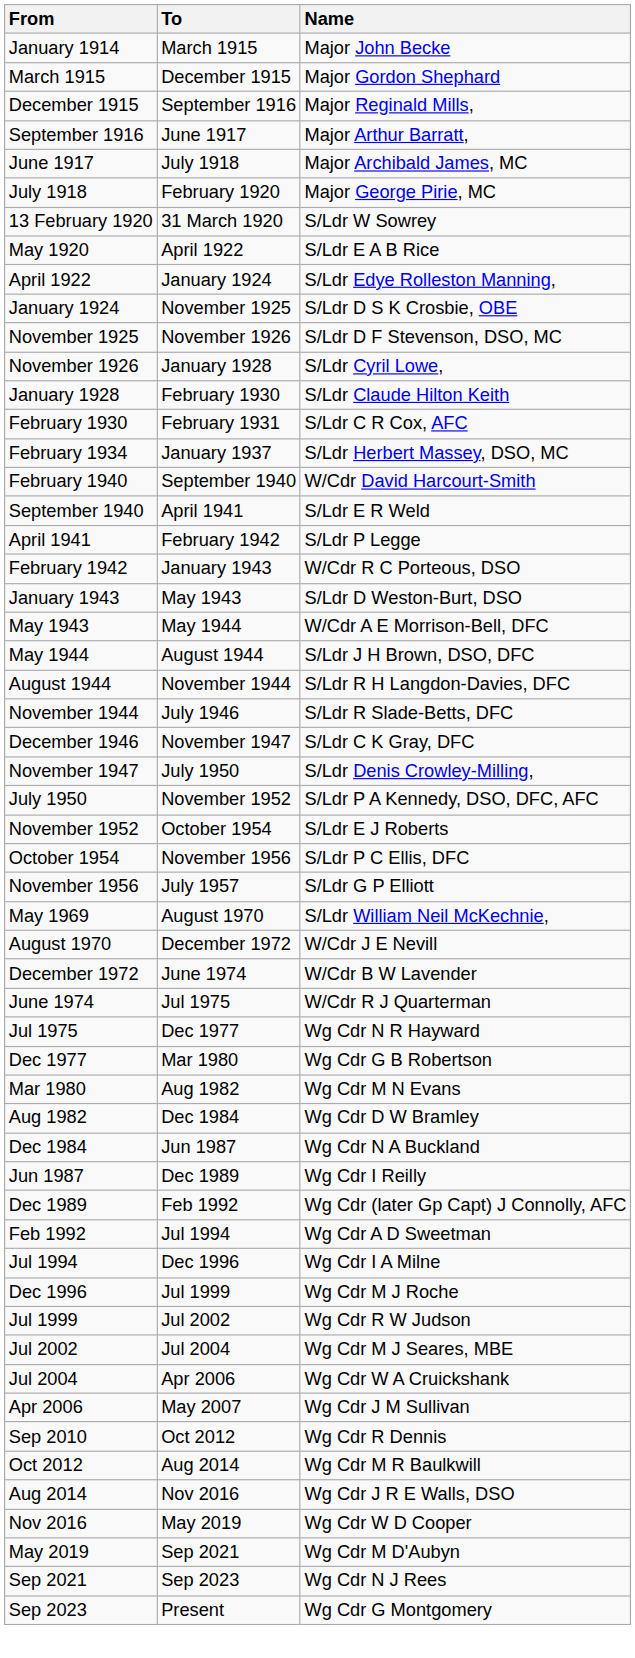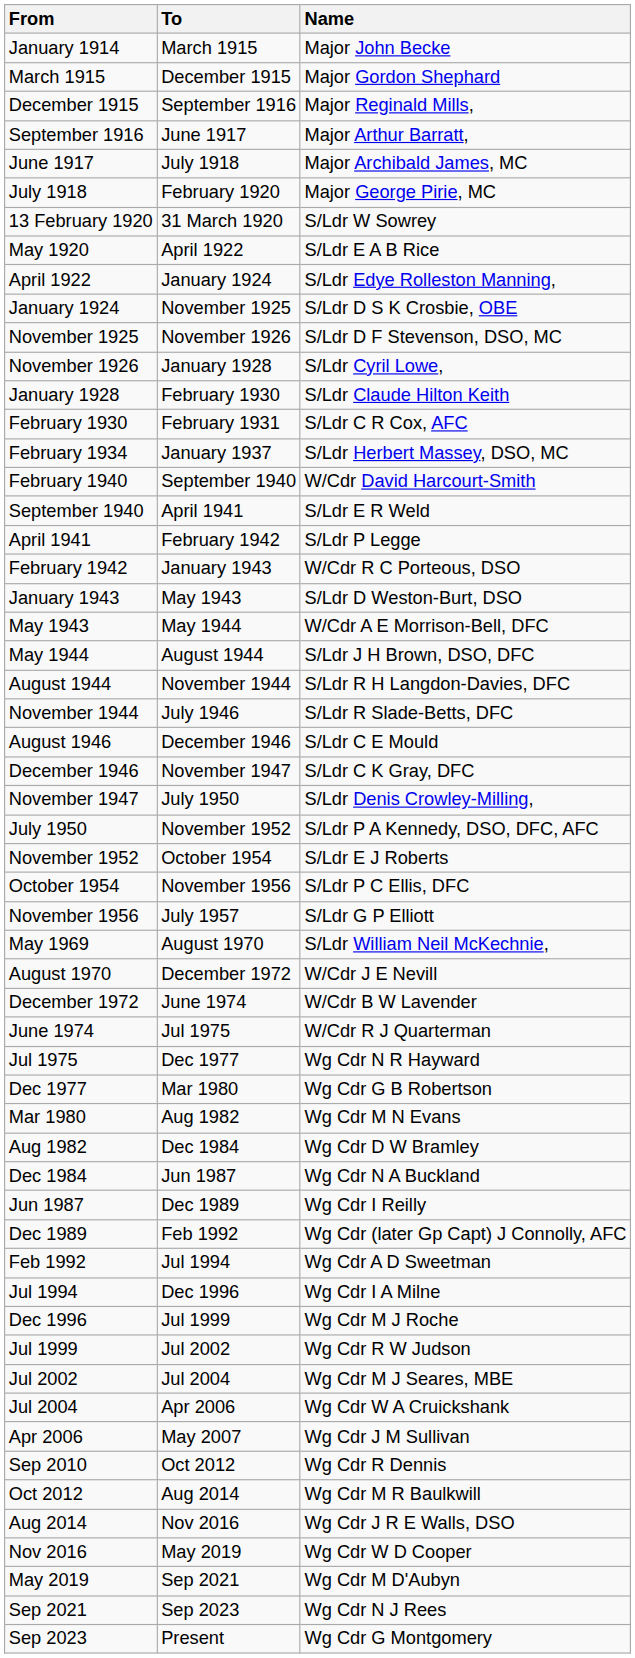 <table class="wikitable">
 <tr>
 <th style="text-align: left">From</th>
 <th style="text-align: left">To</th>
 <th style="text-align: left">Name</th>
 </tr>
 <tr>
 <td>January 1914</td>
 <td>March 1915</td>
 <td>Major <a href='#'>John Becke</a></td>
 </tr>
 <tr>
 <td>March 1915</td>
 <td>December 1915</td>
 <td>Major <a href='#'>Gordon Shephard</a></td>
 </tr>
 <tr>
 <td>December 1915</td>
 <td>September 1916</td>
 <td>Major <a href='#'>Reginald Mills</a>, </td>
 </tr>
 <tr>
 <td>September 1916</td>
 <td>June 1917</td>
 <td>Major <a href='#'>Arthur Barratt</a>, </td>
 </tr>
 <tr>
 <td>June 1917</td>
 <td>July 1918</td>
 <td>Major <a href='#'>Archibald James</a>, MC</td>
 </tr>
 <tr>
 <td>July 1918</td>
 <td>February 1920</td>
 <td>Major <a href='#'>George Pirie</a>, MC</td>
 </tr>
 <tr>
 <td>13 February 1920</td>
 <td>31 March 1920</td>
 <td>S/Ldr W Sowrey</td>
 </tr>
 <tr>
 <td>May 1920</td>
 <td>April 1922</td>
 <td>S/Ldr E A B Rice</td>
 </tr>
 <tr>
 <td>April 1922</td>
 <td>January 1924</td>
 <td>S/Ldr <a href='#'>Edye Rolleston Manning</a>, </td>
 </tr>
 <tr>
 <td>January 1924</td>
 <td>November 1925</td>
 <td>S/Ldr D S K Crosbie, <a href='#'>OBE</a></td>
 </tr>
 <tr>
 <td>November 1925</td>
 <td>November 1926</td>
 <td>S/Ldr D F Stevenson, DSO, MC</td>
 </tr>
 <tr>
 <td>November 1926</td>
 <td>January 1928</td>
 <td>S/Ldr <a href='#'>Cyril Lowe</a>,  </td>
 </tr>
 <tr>
 <td>January 1928</td>
 <td>February 1930</td>
 <td>S/Ldr <a href='#'>Claude Hilton Keith</a></td>
 </tr>
 <tr>
 <td>February 1930</td>
 <td>February 1931</td>
 <td>S/Ldr C R Cox, <a href='#'>AFC</a></td>
 </tr>
 <tr>
 <td>February 1934</td>
 <td>January 1937</td>
 <td>S/Ldr <a href='#'>Herbert Massey</a>, DSO, MC</td>
 </tr>
 <tr>
 <td>February 1940</td>
 <td>September 1940</td>
 <td>W/Cdr <a href='#'>David Harcourt-Smith</a></td>
 </tr>
 <tr>
 <td>September 1940</td>
 <td>April 1941</td>
 <td>S/Ldr E R Weld</td>
 </tr>
 <tr>
 <td>April 1941</td>
 <td>February 1942</td>
 <td>S/Ldr P Legge</td>
 </tr>
 <tr>
 <td>February 1942</td>
 <td>January 1943</td>
 <td>W/Cdr R C Porteous, DSO</td>
 </tr>
 <tr>
 <td>January 1943</td>
 <td>May 1943</td>
 <td>S/Ldr D Weston-Burt, DSO</td>
 </tr>
 <tr>
 <td>May 1943</td>
 <td>May 1944</td>
 <td>W/Cdr A E Morrison-Bell, DFC</td>
 </tr>
 <tr>
 <td>May 1944</td>
 <td>August 1944</td>
 <td>S/Ldr J H Brown, DSO, DFC</td>
 </tr>
 <tr>
 <td>August 1944</td>
 <td>November 1944</td>
 <td>S/Ldr R H Langdon-Davies, DFC</td>
 </tr>
 <tr>
 <td>November 1944</td>
 <td>July 1946</td>
 <td>S/Ldr R Slade-Betts, DFC</td>
+</tr>
+<tr ---->
+<td>August 1946</td>
+<td>December 1946</td>
+<td>S/Ldr C E Mould</td>
 </tr>
 <tr ---->
 <td>December 1946</td>
 <td>November 1947</td>
 <td>S/Ldr C K Gray, DFC</td>
 </tr>
 <tr ---->
 <td>November 1947</td>
 <td>July 1950</td>
 <td>S/Ldr <a href='#'>Denis Crowley-Milling</a>,  </td>
 </tr>
 <tr>
 <td>July 1950</td>
 <td>November 1952</td>
 <td>S/Ldr P A Kennedy, DSO, DFC, AFC</td>
 </tr>
 <tr>
 <td>November 1952</td>
 <td>October 1954</td>
 <td>S/Ldr E J Roberts</td>
 </tr>
 <tr ---->
 <td>October 1954</td>
 <td>November 1956</td>
 <td>S/Ldr P C Ellis, DFC</td>
 </tr>
 <tr ---->
 <td>November 1956</td>
 <td>July 1957</td>
 <td>S/Ldr G P Elliott</td>
 </tr>
 <tr ---->
 <td>May 1969</td>
 <td>August 1970</td>
 <td>S/Ldr <a href='#'>William Neil McKechnie</a>,  </td>
 </tr>
 <tr>
 <td>August 1970</td>
 <td>December 1972</td>
 <td>W/Cdr J E Nevill</td>
 </tr>
 <tr>
 <td>December 1972</td>
 <td>June 1974</td>
 <td>W/Cdr B W Lavender</td>
 </tr>
 <tr ---->
 <td>June 1974</td>
 <td>Jul 1975</td>
 <td>W/Cdr R J Quarterman</td>
 </tr>
 <tr>
 <td>Jul 1975</td>
 <td>Dec 1977</td>
 <td>Wg Cdr N R Hayward</td>
 </tr>
 <tr ---->
 <td>Dec 1977</td>
 <td>Mar 1980</td>
 <td>Wg Cdr G B Robertson</td>
 </tr>
 <tr ---->
 <td>Mar 1980</td>
 <td>Aug 1982</td>
 <td>Wg Cdr M N Evans</td>
 </tr>
 <tr ---->
 <td>Aug 1982</td>
 <td>Dec 1984</td>
 <td>Wg Cdr D W Bramley</td>
 </tr>
 <tr>
 <td>Dec 1984</td>
 <td>Jun 1987</td>
 <td>Wg Cdr N A Buckland</td>
 </tr>
 <tr ---->
 <td>Jun 1987</td>
 <td>Dec 1989</td>
 <td>Wg Cdr I Reilly</td>
 </tr>
 <tr ---->
 <td>Dec 1989</td>
 <td>Feb 1992</td>
 <td>Wg Cdr (later Gp Capt) J Connolly, AFC</td>
 </tr>
 <tr ---->
 <td>Feb 1992</td>
 <td>Jul 1994</td>
 <td>Wg Cdr A D Sweetman</td>
 </tr>
 <tr ---->
 <td>Jul 1994</td>
 <td>Dec 1996</td>
 <td>Wg Cdr I A Milne</td>
 </tr>
 <tr>
 <td>Dec 1996</td>
 <td>Jul 1999</td>
 <td>Wg Cdr M J Roche</td>
 </tr>
 <tr ---->
 <td>Jul 1999</td>
 <td>Jul 2002</td>
 <td>Wg Cdr R W Judson</td>
 </tr>
 <tr ---->
 <td>Jul 2002</td>
 <td>Jul 2004</td>
 <td>Wg Cdr M J Seares, MBE</td>
 </tr>
 <tr ---->
 <td>Jul 2004</td>
 <td>Apr 2006</td>
 <td>Wg Cdr W A Cruickshank</td>
 </tr>
 <tr ---->
 <td>Apr 2006</td>
 <td>May 2007</td>
 <td>Wg Cdr J M Sullivan</td>
 </tr>
 <tr ---->
 <td>Sep 2010</td>
 <td>Oct 2012</td>
 <td>Wg Cdr R Dennis</td>
 </tr>
 <tr ---->
 <td>Oct 2012</td>
 <td>Aug 2014</td>
 <td>Wg Cdr M R Baulkwill</td>
 </tr>
 <tr ---->
 <td>Aug 2014</td>
 <td>Nov 2016</td>
 <td>Wg Cdr J R E Walls, DSO</td>
 </tr>
 <tr>
 <td>Nov 2016</td>
 <td>May 2019</td>
 <td>Wg Cdr W D Cooper</td>
 </tr>
 <tr>
 <td>May 2019</td>
 <td>Sep 2021</td>
 <td>Wg Cdr M D'Aubyn</td>
 </tr>
 <tr>
 <td>Sep 2021</td>
 <td>Sep 2023</td>
 <td>Wg Cdr N J Rees</td>
 </tr>
 <tr>
 <td>Sep 2023</td>
 <td>Present</td>
 <td>Wg Cdr G Montgomery</td>
 </tr>
 </table>
